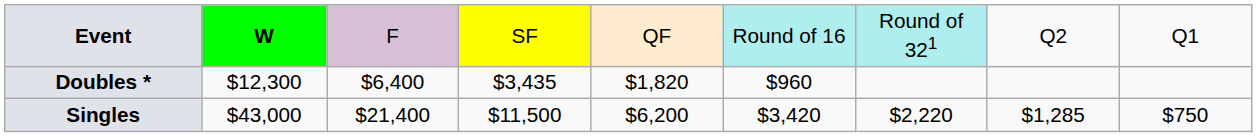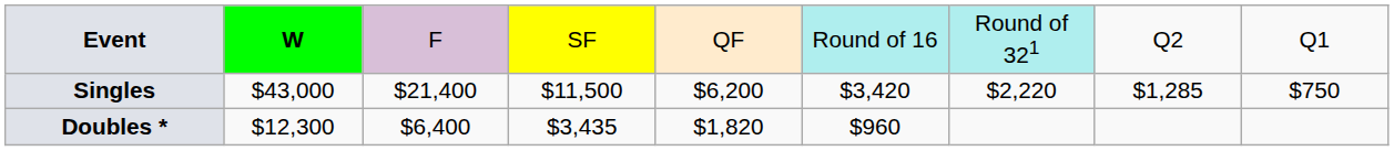 <table class=wikitable style=font-size:90%;text-align:center>
 <tr>
 <td style="width:130px; background:#dfe2e9;"><strong>Event</strong></td>
 <td style="width:80px; background:lime;"><strong>W</strong></td>
 <td style="width:85px; background:thistle;">F</td>
 <td style="width:85px; background:#ff0;">SF</td>
 <td style="width:85px; background:#ffebcd;">QF</td>
 <td style="width:85px; background:#afeeee;">Round of 16</td>
 <td style="width:85px; background:#afeeee;">Round of 32<sup>1</sup></td>
 <td width=85>Q2</td>
 <td width=85>Q1</td>
 </tr>
 <tr>
+<td style="background:#dfe2e9;"><strong>Singles</strong></td>
+<td>$43,000</td>
+<td>$21,400</td>
+<td>$11,500</td>
+<td>$6,200</td>
+<td>$3,420</td>
+<td>$2,220</td>
+<td>$1,285</td>
+<td>$750</td>
+</tr>
+<tr>
 <td style="background:#dfe2e9;"><strong>Doubles *</strong></td>
 <td>$12,300</td>
 <td>$6,400</td>
 <td>$3,435</td>
 <td>$1,820</td>
 <td>$960</td>
 <td></td>
 <td></td>
 <td></td>
 </tr>
-<tr>
-<td style="background:#dfe2e9;"><strong>Singles</strong></td>
-<td>$43,000</td>
-<td>$21,400</td>
-<td>$11,500</td>
-<td>$6,200</td>
-<td>$3,420</td>
-<td>$2,220</td>
-<td>$1,285</td>
-<td>$750</td>
-</tr>
 </table>
